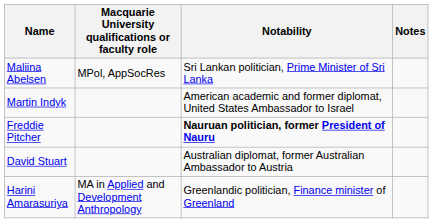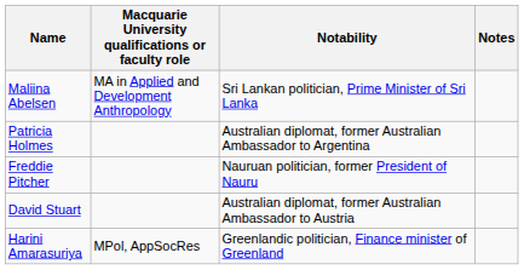 <table class="wikitable sortable" style="width:100%">
 <tr>
 <th style="width:*;">Name</th>
 <th style="width:25%;">Macquarie University qualifications or faculty role</th>
 <th style="width:50%;">Notability</th>
 <th style="width:5%;" class="unsortable">Notes</th>
 </tr>
 <tr>
 <td><a href='#'>Maliina Abelsen</a></td>
-<td>MPol, AppSocRes</td>
+<td>MA in <a href='#'>Applied</a> and <a href='#'>Development Anthropology</a></td>
 <td>Sri Lankan politician, <a href='#'>Prime Minister of Sri Lanka</a></td>
 <td></td>
 </tr>
 <tr>
-<td><a href='#'>Martin Indyk</a></td>
+<td><a href='#'>Patricia Holmes</a></td>
 <td></td>
-<td>American academic and former diplomat, United States Ambassador to Israel</td>
+<td>Australian diplomat, former Australian Ambassador to Argentina</td>
 <td></td>
 </tr>
 <tr>
 <td><a href='#'>Freddie Pitcher</a></td>
 <td></td>
-<td><strong>Nauruan politician, former <a href='#'>President of Nauru</a></strong></td>
+<td>Nauruan politician, former <a href='#'>President of Nauru</a></td>
 <td></td>
 </tr>
 <tr>
 <td><a href='#'>David Stuart</a></td>
 <td></td>
 <td>Australian diplomat, former Australian Ambassador to Austria</td>
 <td></td>
 </tr>
 <tr>
 <td><a href='#'>Harini Amarasuriya</a></td>
-<td>MA in <a href='#'>Applied</a> and <a href='#'>Development Anthropology</a></td>
+<td>MPol, AppSocRes</td>
 <td>Greenlandic politician, <a href='#'>Finance minister</a> of <a href='#'>Greenland</a></td>
 </tr>
 </table>
